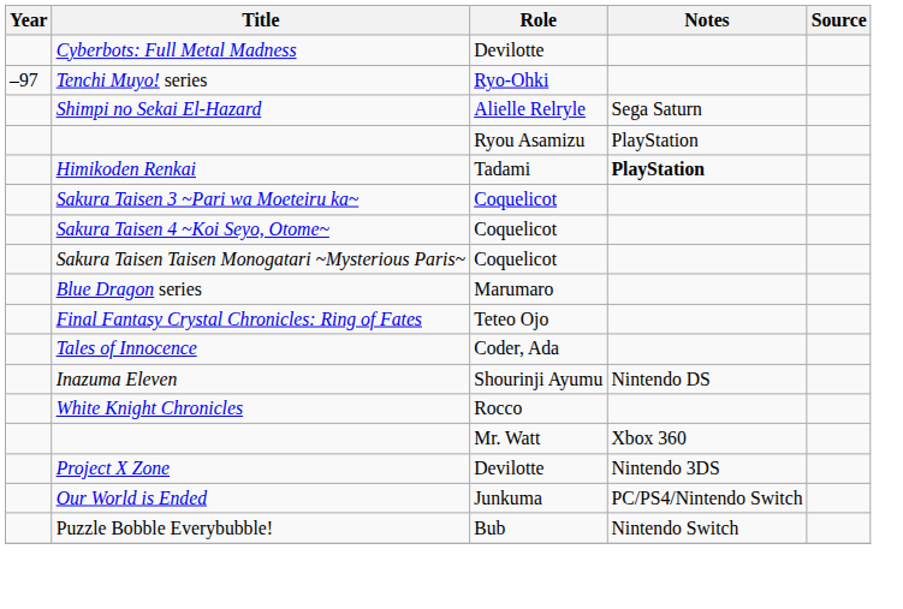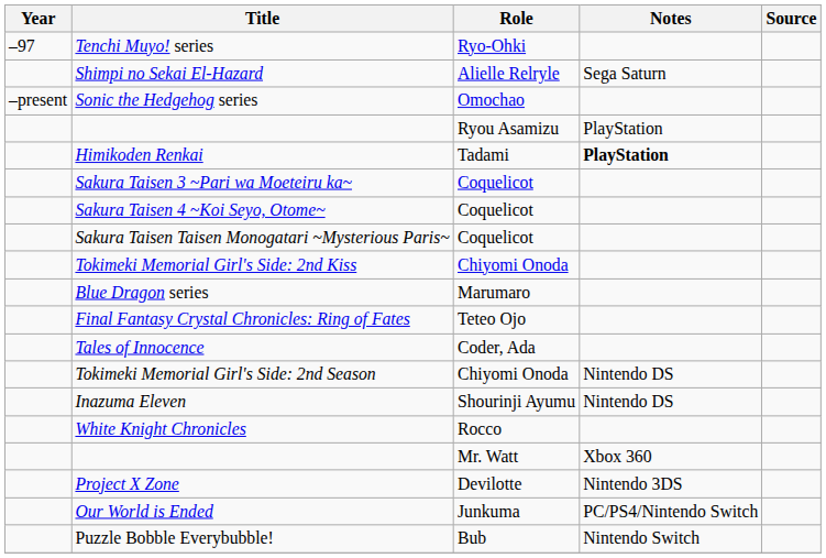 <table class="wikitable sortable plainrowheaders">
 <tr>
 <th>Year</th>
 <th>Title</th>
 <th>Role</th>
 <th class="unsortable">Notes</th>
 <th class="unsortable">Source</th>
-</tr>
-<tr>
-<td></td>
-<td><em><a href='#'>Cyberbots: Full Metal Madness</a></em></td>
-<td>Devilotte</td>
-<td></td>
-<td></td>
 </tr>
 <tr>
 <td>–97</td>
 <td><em><a href='#'>Tenchi Muyo!</a></em> series</td>
 <td><a href='#'>Ryo-Ohki</a></td>
 <td></td>
 <td></td>
 </tr>
 <tr>
 <td></td>
 <td><em><a href='#'>Shimpi no Sekai El-Hazard</a></em></td>
 <td><a href='#'>Alielle Relryle</a></td>
 <td>Sega Saturn</td>
+<td></td>
+</tr>
+<tr>
+<td>–present</td>
+<td><em><a href='#'>Sonic the Hedgehog</a></em> series</td>
+<td><a href='#'>Omochao</a></td>
+<td></td>
 <td></td>
 </tr>
 <tr>
 <td></td>
 <td></td>
 <td>Ryou Asamizu</td>
 <td>PlayStation</td>
 <td></td>
 </tr>
 <tr>
 <td></td>
 <td><em><a href='#'>Himikoden Renkai</a></em></td>
 <td>Tadami</td>
 <td><strong>PlayStation</strong></td>
 <td></td>
 </tr>
 <tr>
 <td></td>
 <td><em><a href='#'>Sakura Taisen 3 ~Pari wa Moeteiru ka~</a></em></td>
 <td><a href='#'>Coquelicot</a></td>
 <td></td>
 <td></td>
 </tr>
 <tr>
 <td></td>
 <td><em><a href='#'>Sakura Taisen 4 ~Koi Seyo, Otome~</a></em></td>
 <td>Coquelicot</td>
 <td></td>
 <td></td>
 </tr>
 <tr>
 <td></td>
 <td><em>Sakura Taisen Taisen Monogatari ~Mysterious Paris~</em></td>
 <td>Coquelicot</td>
 <td></td>
 <td></td>
 </tr>
 <tr>
 <td></td>
+<td><em><a href='#'>Tokimeki Memorial Girl's Side: 2nd Kiss</a></em></td>
+<td><a href='#'>Chiyomi Onoda</a></td>
+<td></td>
+<td></td>
+</tr>
+<tr>
+<td></td>
 <td><em><a href='#'>Blue Dragon</a></em> series</td>
 <td>Marumaro</td>
 <td></td>
 <td></td>
 </tr>
 <tr>
 <td></td>
 <td><em><a href='#'>Final Fantasy Crystal Chronicles: Ring of Fates</a></em></td>
 <td>Teteo Ojo</td>
 <td></td>
 <td></td>
 </tr>
 <tr>
 <td></td>
 <td><em><a href='#'>Tales of Innocence</a></em></td>
 <td>Coder, Ada</td>
 <td></td>
+<td></td>
+</tr>
+<tr>
+<td></td>
+<td><em>Tokimeki Memorial Girl's Side: 2nd Season</em></td>
+<td>Chiyomi Onoda</td>
+<td>Nintendo DS</td>
 <td></td>
 </tr>
 <tr>
 <td></td>
 <td><em>Inazuma Eleven</em></td>
 <td>Shourinji Ayumu</td>
 <td>Nintendo DS</td>
 <td></td>
 </tr>
 <tr>
 <td></td>
 <td><em><a href='#'>White Knight Chronicles</a></em></td>
 <td>Rocco</td>
 <td></td>
 <td></td>
 </tr>
 <tr>
 <td></td>
 <td></td>
 <td>Mr. Watt</td>
 <td>Xbox 360</td>
 <td></td>
 </tr>
 <tr>
 <td></td>
 <td><em><a href='#'>Project X Zone</a></em></td>
 <td>Devilotte</td>
 <td>Nintendo 3DS</td>
 <td></td>
 </tr>
 <tr>
 <td></td>
 <td><em><a href='#'>Our World is Ended</a></em></td>
 <td>Junkuma</td>
 <td>PC/PS4/Nintendo Switch</td>
 <td></td>
 </tr>
 <tr>
 <td></td>
 <td>Puzzle Bobble Everybubble!</td>
 <td>Bub</td>
 <td>Nintendo Switch</td>
 <td></td>
 </tr>
 <tr>
 </tr>
 </table>
